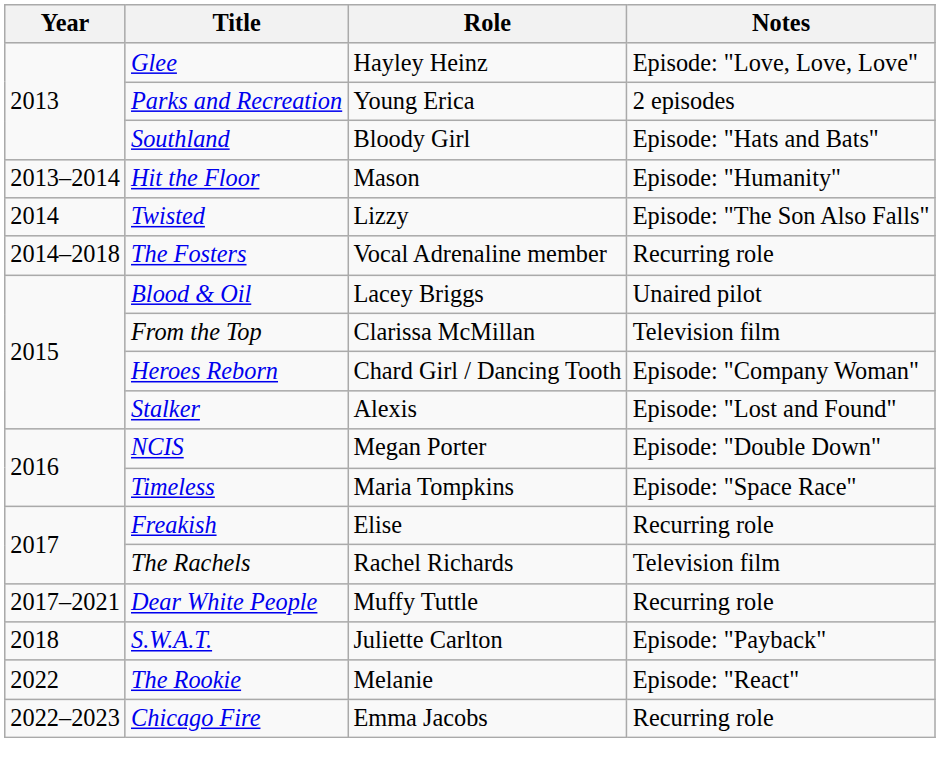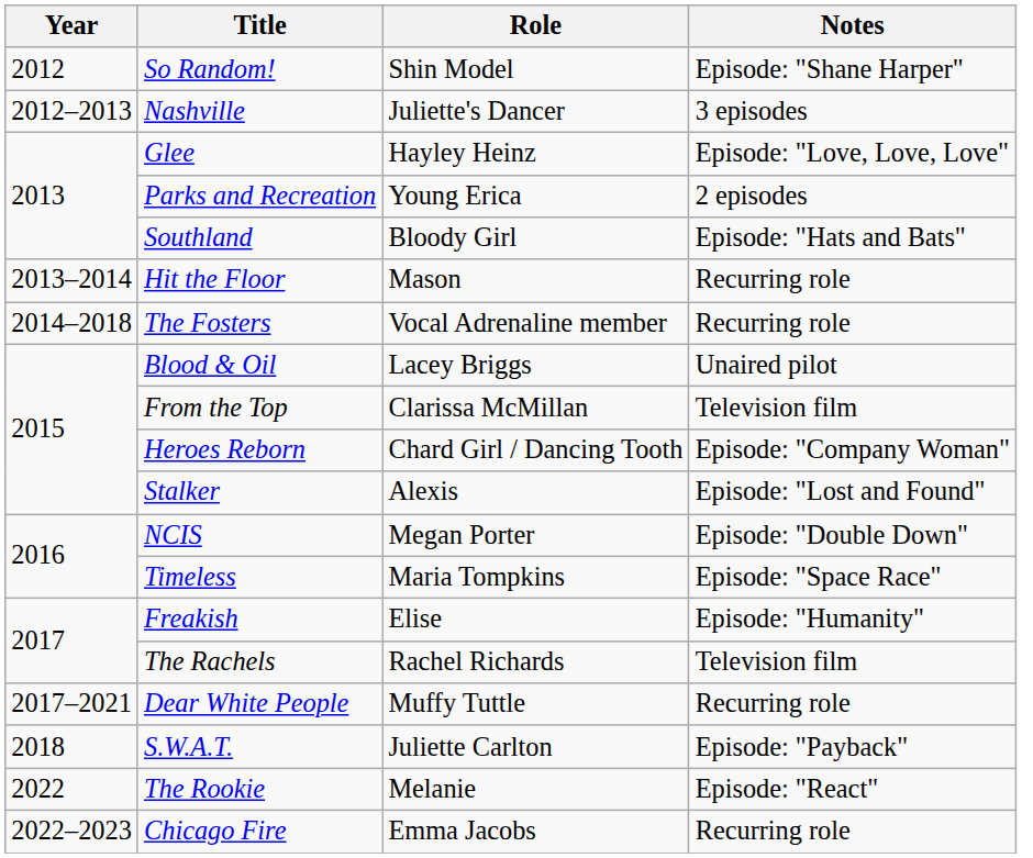 <table class="wikitable plainrowheaders sortable">
 <tr>
 <th scope="col">Year</th>
 <th scope="col">Title</th>
 <th scope="col">Role</th>
 <th scope="col" class="unsortable">Notes</th>
+</tr>
+<tr>
+<td>2012</td>
+<td><em><a href='#'>So Random!</a></em></td>
+<td>Shin Model</td>
+<td>Episode: "Shane Harper"</td>
+</tr>
+<tr>
+<td>2012–2013</td>
+<td><em><a href='#'>Nashville</a></em></td>
+<td>Juliette's Dancer</td>
+<td>3 episodes</td>
 </tr>
 <tr>
 <td rowspan=3>2013</td>
 <td><em><a href='#'>Glee</a></em></td>
 <td>Hayley Heinz</td>
 <td>Episode: "Love, Love, Love"</td>
 </tr>
 <tr>
 <td><em><a href='#'>Parks and Recreation</a></em></td>
 <td>Young Erica</td>
 <td>2 episodes</td>
 </tr>
 <tr>
 <td><em><a href='#'>Southland</a></em></td>
 <td>Bloody Girl</td>
 <td>Episode: "Hats and Bats"</td>
 </tr>
 <tr>
 <td>2013–2014</td>
 <td><em><a href='#'>Hit the Floor</a></em></td>
 <td>Mason</td>
-<td>Episode: "Humanity"</td>
-</tr>
-<tr>
-<td>2014</td>
-<td><em><a href='#'>Twisted</a></em></td>
-<td>Lizzy</td>
-<td>Episode: "The Son Also Falls"</td>
+<td>Recurring role</td>
 </tr>
 <tr>
 <td>2014–2018</td>
 <td><em><a href='#'>The Fosters</a></em></td>
 <td>Vocal Adrenaline member</td>
 <td>Recurring role</td>
 </tr>
 <tr>
 <td rowspan=4>2015</td>
 <td><em><a href='#'>Blood & Oil</a></em></td>
 <td>Lacey Briggs</td>
 <td>Unaired pilot</td>
 </tr>
 <tr>
 <td><em>From the Top</em></td>
 <td>Clarissa McMillan</td>
 <td>Television film</td>
 </tr>
 <tr>
 <td><em><a href='#'>Heroes Reborn</a></em></td>
 <td>Chard Girl / Dancing Tooth</td>
 <td>Episode: "Company Woman"</td>
 </tr>
 <tr>
 <td><em><a href='#'>Stalker</a></em></td>
 <td>Alexis</td>
 <td>Episode: "Lost and Found"</td>
 </tr>
 <tr>
 <td rowspan=2>2016</td>
 <td><em><a href='#'>NCIS</a></em></td>
 <td>Megan Porter</td>
 <td>Episode: "Double Down"</td>
 </tr>
 <tr>
 <td><em><a href='#'>Timeless</a></em></td>
 <td>Maria Tompkins</td>
 <td>Episode: "Space Race"</td>
 </tr>
 <tr>
 <td rowspan=2>2017</td>
 <td><em><a href='#'>Freakish</a></em></td>
 <td>Elise</td>
-<td>Recurring role</td>
+<td>Episode: "Humanity"</td>
 </tr>
 <tr>
 <td><em>The Rachels</em></td>
 <td>Rachel Richards</td>
 <td>Television film</td>
 </tr>
 <tr>
 <td>2017–2021</td>
 <td><em><a href='#'>Dear White People</a></em></td>
 <td>Muffy Tuttle</td>
 <td>Recurring role</td>
 </tr>
 <tr>
 <td>2018</td>
 <td><em><a href='#'>S.W.A.T.</a></em></td>
 <td>Juliette Carlton</td>
 <td>Episode: "Payback"</td>
 </tr>
 <tr>
 <td>2022</td>
 <td><em><a href='#'>The Rookie</a></em></td>
 <td>Melanie</td>
 <td>Episode: "React"</td>
 </tr>
 <tr>
 <td>2022–2023</td>
 <td><em><a href='#'>Chicago Fire</a></em></td>
 <td>Emma Jacobs</td>
 <td>Recurring role</td>
 </tr>
 </table>
